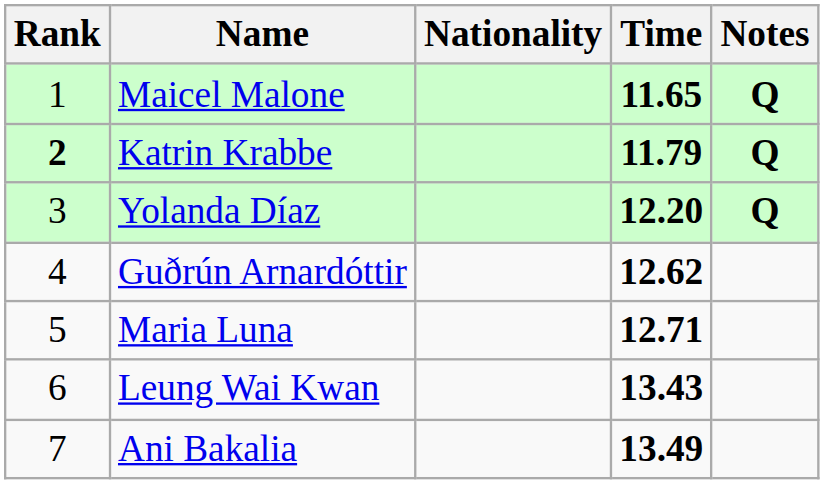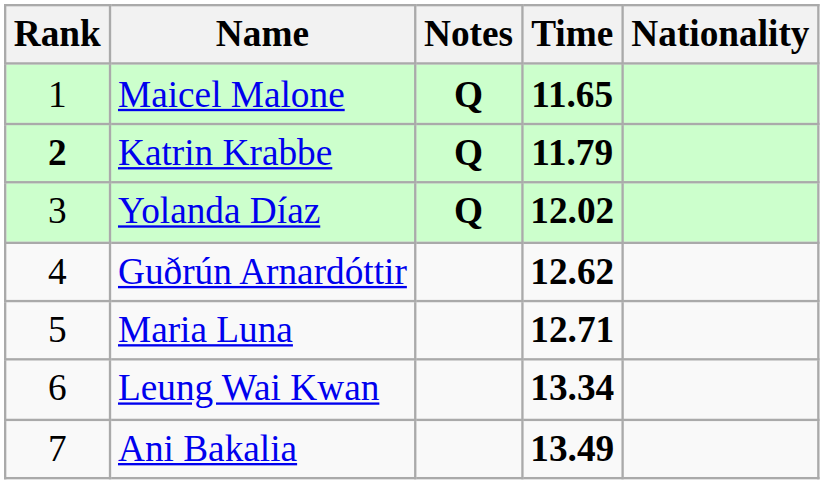 <table class="wikitable sortable" style="text-align:center">
 <tr>
 <th>Rank</th>
 <th>Name</th>
+<th>Notes</th>
+<th>Time</th>
 <th>Nationality</th>
-<th>Time</th>
-<th>Notes</th>
 </tr>
 <tr bgcolor=ccffcc>
 <td>1</td>
 <td align=left><a href='#'>Maicel Malone</a></td>
+<td><strong>Q</strong></td>
+<td><strong>11.65</strong></td>
 <td align=left></td>
-<td><strong>11.65</strong></td>
-<td><strong>Q</strong></td>
 </tr>
 <tr bgcolor=ccffcc>
 <td><strong>2</strong></td>
 <td align=left><a href='#'>Katrin Krabbe</a></td>
+<td><strong>Q</strong></td>
+<td><strong>11.79</strong></td>
 <td align=left></td>
-<td><strong>11.79</strong></td>
-<td><strong>Q</strong></td>
 </tr>
 <tr bgcolor=ccffcc>
 <td>3</td>
 <td align=left><a href='#'>Yolanda Díaz</a></td>
+<td><strong>Q</strong></td>
+<td><strong>12.02</strong></td>
 <td align=left></td>
-<td><strong>12.20</strong></td>
-<td><strong>Q</strong></td>
 </tr>
 <tr>
 <td>4</td>
 <td align=left><a href='#'>Guðrún Arnardóttir</a></td>
+<td></td>
+<td><strong>12.62</strong></td>
 <td align=left></td>
-<td><strong>12.62</strong></td>
-<td></td>
 </tr>
 <tr>
 <td>5</td>
 <td align=left><a href='#'>Maria Luna</a></td>
+<td></td>
+<td><strong>12.71</strong></td>
 <td align=left></td>
-<td><strong>12.71</strong></td>
-<td></td>
 </tr>
 <tr>
 <td>6</td>
 <td align=left><a href='#'>Leung Wai Kwan</a></td>
+<td></td>
+<td><strong>13.34</strong></td>
 <td align=left></td>
-<td><strong>13.43</strong></td>
-<td></td>
 </tr>
 <tr>
 <td>7</td>
 <td align=left><a href='#'>Ani Bakalia</a></td>
+<td></td>
+<td><strong>13.49</strong></td>
 <td align=left></td>
-<td><strong>13.49</strong></td>
-<td></td>
 </tr>
 </table>
